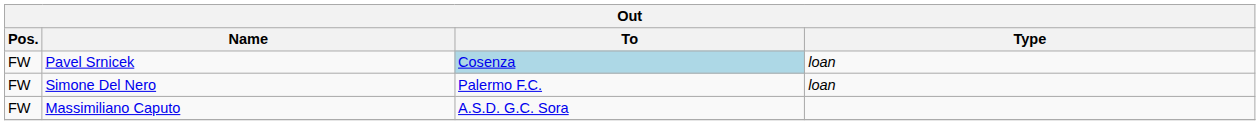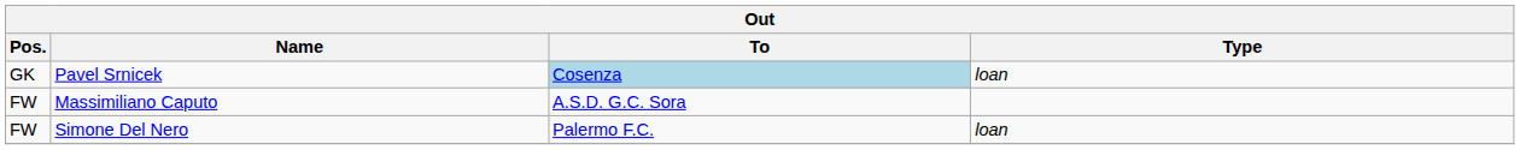 <table class="wikitable" style="font-size:90%;">
 <tr>
 <th colspan="4">Out</th>
 </tr>
 <tr>
 <th width=3%>Pos.</th>
 <th width=33%>Name</th>
 <th width=28%>To</th>
 <th width=36%>Type</th>
 </tr>
 <tr>
-<td>FW</td>
+<td>GK</td>
 <td><a href='#'>Pavel Srnicek</a></td>
 <td style="background: lightblue;"><a href='#'>Cosenza</a></td>
-<td><em>loan</em></td>
-</tr>
-<tr>
-<td>FW</td>
-<td><a href='#'>Simone Del Nero</a></td>
-<td><a href='#'>Palermo F.C.</a></td>
 <td><em>loan</em></td>
 </tr>
 <tr A.S.D._G.C._Sora>
 <td>FW</td>
 <td><a href='#'>Massimiliano Caputo</a></td>
 <td><a href='#'>A.S.D. G.C. Sora</a></td>
 <td></td>
 </tr>
 <tr>
+<td>FW</td>
+<td><a href='#'>Simone Del Nero</a></td>
+<td><a href='#'>Palermo F.C.</a></td>
+<td><em>loan</em></td>
+</tr>
+<tr>
 </tr>
 </table>
